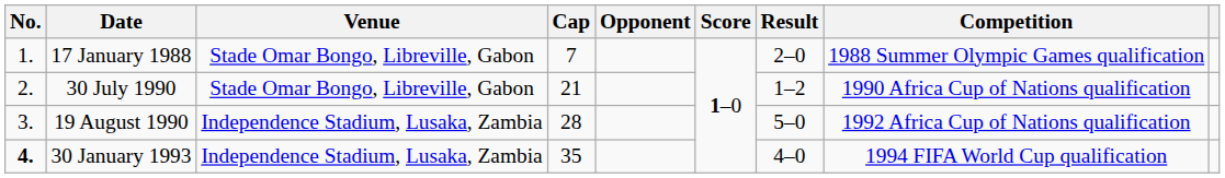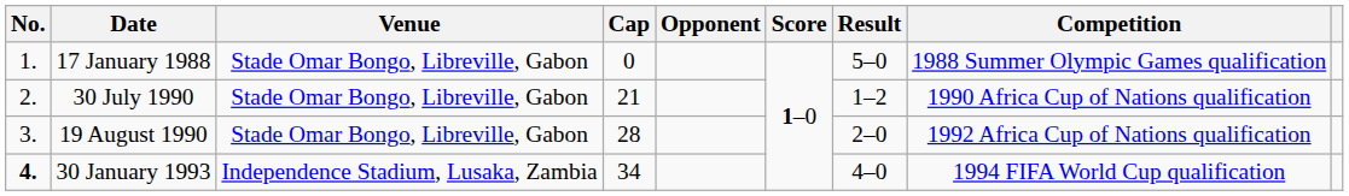 <table class="wikitable sortable" style="text-align:center;">
 <tr>
 <th scope="col">No.</th>
 <th scope="col">Date</th>
 <th scope="col">Venue</th>
 <th>Cap</th>
 <th scope="col">Opponent</th>
 <th scope="col">Score</th>
 <th scope="col">Result</th>
 <th scope="col">Competition</th>
 <th scope="col" class="unsortable"></th>
 </tr>
 <tr>
 <td>1.</td>
 <td style="text-align:left;">17 January 1988</td>
 <td><a href='#'>Stade Omar Bongo</a>, <a href='#'>Libreville</a>, Gabon</td>
-<td>7</td>
+<td>0</td>
 <td style="text-align:left;"></td>
 <td rowspan="4"><strong>1</strong>–0</td>
-<td>2–0</td>
+<td>5–0</td>
 <td><a href='#'>1988 Summer Olympic Games qualification</a></td>
 <td></td>
 </tr>
 <tr>
 <td>2.</td>
 <td>30 July 1990</td>
 <td><a href='#'>Stade Omar Bongo</a>, <a href='#'>Libreville</a>, Gabon</td>
 <td>21</td>
 <td></td>
 <td>1–2</td>
 <td><a href='#'>1990 Africa Cup of Nations qualification</a></td>
 <td></td>
 </tr>
 <tr>
 <td>3.</td>
 <td>19 August 1990</td>
-<td><a href='#'>Independence Stadium</a>, <a href='#'>Lusaka</a>, Zambia</td>
+<td><a href='#'>Stade Omar Bongo</a>, <a href='#'>Libreville</a>, Gabon</td>
 <td>28</td>
 <td></td>
-<td>5–0</td>
+<td>2–0</td>
 <td><a href='#'>1992 Africa Cup of Nations qualification</a></td>
 <td></td>
 </tr>
 <tr>
 <td><strong>4.</strong></td>
 <td>30 January 1993</td>
 <td><a href='#'>Independence Stadium</a>, <a href='#'>Lusaka</a>, Zambia</td>
-<td>35</td>
+<td>34</td>
 <td></td>
 <td>4–0</td>
 <td><a href='#'>1994 FIFA World Cup qualification</a></td>
 <td></td>
 </tr>
 </table>
